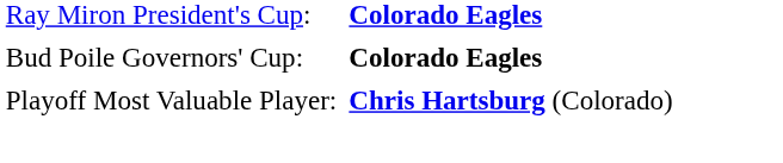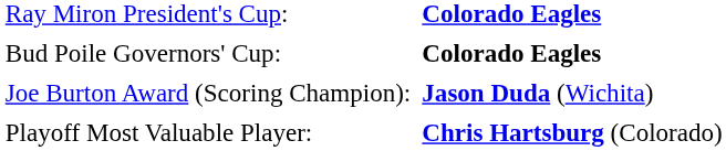 <table cellpadding="3" cellspacing="1">
 <tr>
 <td><a href='#'>Ray Miron President's Cup</a>:</td>
 <td><strong><a href='#'>Colorado Eagles</a></strong></td>
 </tr>
 <tr>
 <td>Bud Poile Governors' Cup:</td>
 <td><strong>Colorado Eagles</strong></td>
 </tr>
 <tr>
+<td><a href='#'>Joe Burton Award</a> (Scoring Champion):</td>
+<td><strong><a href='#'>Jason Duda</a></strong> (<a href='#'>Wichita</a>)</td>
+</tr>
+<tr>
 <td>Playoff Most Valuable Player:</td>
 <td><strong><a href='#'>Chris Hartsburg</a></strong> (Colorado)</td>
 </tr>
 <tr>
 </tr>
 </table>
